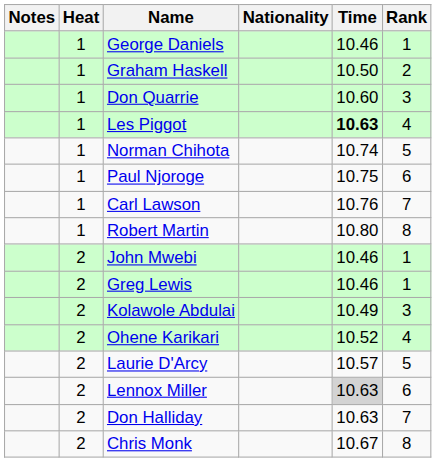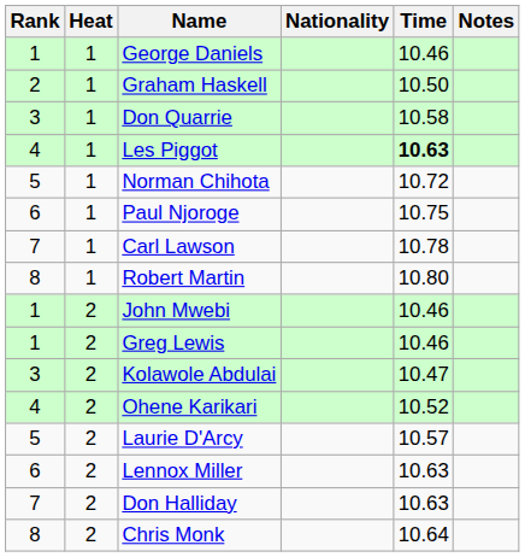 <table class="wikitable sortable" style="text-align:center;">
 <tr>
-<th scope=col>Notes</th>
+<th scope=col>Rank</th>
 <th scope=col>Heat</th>
 <th scope=col>Name</th>
 <th scope=col>Nationality</th>
 <th scope=col>Time</th>
-<th scope=col>Rank</th>
+<th scope=col>Notes</th>
 </tr>
 <tr style="background-color: #ccffcc;">
-<td></td>
+<td>1</td>
 <td>1</td>
 <td style="text-align:left;"><a href='#'>George Daniels</a></td>
 <td style="text-align:left;"></td>
 <td>10.46</td>
-<td>1</td>
+<td></td>
 </tr>
 <tr style="background-color: #ccffcc;">
-<td></td>
+<td>2</td>
 <td>1</td>
 <td style="text-align:left;"><a href='#'>Graham Haskell</a></td>
 <td style="text-align:left;"></td>
 <td>10.50</td>
-<td>2</td>
+<td></td>
 </tr>
 <tr style="background-color: #ccffcc;">
-<td></td>
+<td>3</td>
 <td>1</td>
 <td style="text-align:left;"><a href='#'>Don Quarrie</a></td>
 <td style="text-align:left;"></td>
-<td>10.60</td>
-<td>3</td>
+<td>10.58</td>
+<td></td>
 </tr>
 <tr style="background-color: #ccffcc;">
-<td></td>
+<td>4</td>
 <td>1</td>
 <td style="text-align:left;"><a href='#'>Les Piggot</a></td>
 <td style="text-align:left;"></td>
 <td><strong>10.63</strong></td>
-<td>4</td>
+<td></td>
 </tr>
 <tr>
-<td></td>
+<td>5</td>
 <td>1</td>
 <td style="text-align:left;"><a href='#'>Norman Chihota</a></td>
 <td style="text-align:left;"></td>
-<td>10.74</td>
-<td>5</td>
+<td>10.72</td>
+<td></td>
 </tr>
 <tr>
-<td></td>
+<td>6</td>
 <td>1</td>
 <td style="text-align:left;"><a href='#'>Paul Njoroge</a></td>
 <td style="text-align:left;"></td>
 <td>10.75</td>
-<td>6</td>
+<td></td>
 </tr>
 <tr>
-<td></td>
+<td>7</td>
 <td>1</td>
 <td style="text-align:left;"><a href='#'>Carl Lawson</a></td>
 <td style="text-align:left;"></td>
-<td>10.76</td>
-<td>7</td>
+<td>10.78</td>
+<td></td>
 </tr>
 <tr>
-<td></td>
+<td>8</td>
 <td>1</td>
 <td style="text-align:left;"><a href='#'>Robert Martin</a></td>
 <td style="text-align:left;"></td>
 <td>10.80</td>
-<td>8</td>
+<td></td>
 </tr>
 <tr style="background-color: #ccffcc;">
-<td></td>
+<td>1</td>
 <td>2</td>
 <td style="text-align:left;"><a href='#'>John Mwebi</a></td>
 <td style="text-align:left;"></td>
 <td>10.46</td>
-<td>1</td>
+<td></td>
 </tr>
 <tr style="background-color: #ccffcc;">
-<td></td>
+<td>1</td>
 <td>2</td>
 <td style="text-align:left;"><a href='#'>Greg Lewis</a></td>
 <td style="text-align:left;"></td>
 <td>10.46</td>
-<td>1</td>
+<td></td>
 </tr>
 <tr style="background-color: #ccffcc;">
-<td></td>
+<td>3</td>
 <td>2</td>
 <td style="text-align:left;"><a href='#'>Kolawole Abdulai</a></td>
 <td style="text-align:left;"></td>
-<td>10.49</td>
-<td>3</td>
+<td>10.47</td>
+<td></td>
 </tr>
 <tr style="background-color: #ccffcc;">
-<td></td>
+<td>4</td>
 <td>2</td>
 <td style="text-align:left;"><a href='#'>Ohene Karikari</a></td>
 <td style="text-align:left;"></td>
 <td>10.52</td>
-<td>4</td>
+<td></td>
 </tr>
 <tr>
-<td></td>
+<td>5</td>
 <td>2</td>
 <td style="text-align:left;"><a href='#'>Laurie D'Arcy</a></td>
 <td style="text-align:left;"></td>
 <td>10.57</td>
-<td>5</td>
+<td></td>
 </tr>
 <tr>
-<td></td>
+<td>6</td>
 <td>2</td>
 <td style="text-align:left;"><a href='#'>Lennox Miller</a></td>
 <td style="text-align:left;"></td>
-<td style="background: lightgrey;">10.63</td>
-<td>6</td>
+<td>10.63</td>
+<td></td>
 </tr>
 <tr>
-<td></td>
+<td>7</td>
 <td>2</td>
 <td style="text-align:left;"><a href='#'>Don Halliday</a></td>
 <td style="text-align:left;"></td>
 <td>10.63</td>
-<td>7</td>
+<td></td>
 </tr>
 <tr>
-<td></td>
+<td>8</td>
 <td>2</td>
 <td style="text-align:left;"><a href='#'>Chris Monk</a></td>
 <td style="text-align:left;"></td>
-<td>10.67</td>
-<td>8</td>
+<td>10.64</td>
+<td></td>
 </tr>
 </table>
